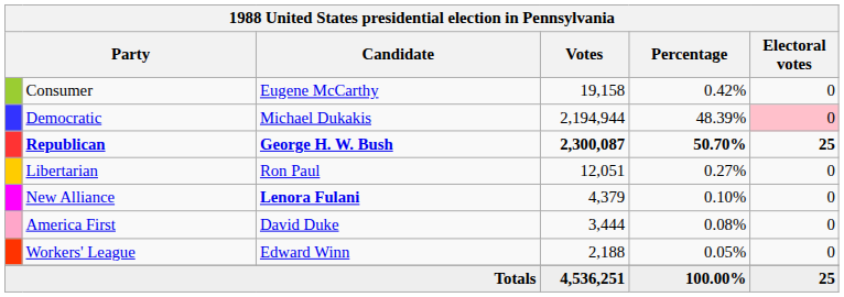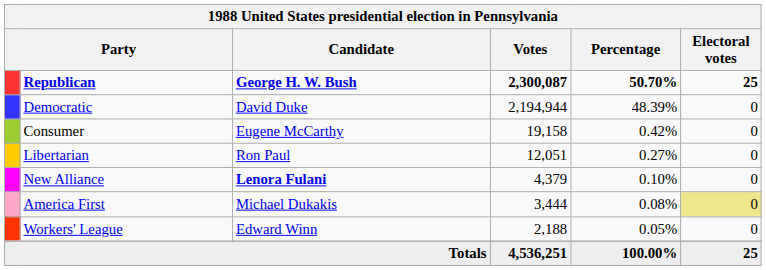 <table class="wikitable" style="font-size: 95%;">
 <tr>
 <th colspan="6">1988 United States presidential election in Pennsylvania</th>
 </tr>
 <tr>
 <th colspan="2" style="width: 15em">Party</th>
 <th style="width: 17em">Candidate</th>
 <th style="width: 5em">Votes</th>
 <th style="width: 7em">Percentage</th>
 <th style="width: 5em">Electoral votes</th>
 </tr>
 <tr>
+<th style="background-color:#FF3333; width: 3px"></th>
+<td style="width: 130px"><strong><a href='#'>Republican</a></strong></td>
+<td><strong><a href='#'>George H. W. Bush</a></strong></td>
+<td align="right"><strong>2,300,087</strong></td>
+<td align="right"><strong>50.70%</strong></td>
+<td align="right"><strong>25</strong></td>
+</tr>
+<tr>
+<th style="background-color:#3333FF; width: 3px"></th>
+<td style="width: 130px"><a href='#'>Democratic</a></td>
+<td><a href='#'>David Duke</a></td>
+<td align="right">2,194,944</td>
+<td align="right">48.39%</td>
+<td align="right">0</td>
+</tr>
+<tr>
 <th style="background-color:#9ACD32; width: 3px"></th>
 <td style="width: 130px">Consumer</td>
 <td><a href='#'>Eugene McCarthy</a></td>
 <td align="right">19,158</td>
 <td align="right">0.42%</td>
 <td align="right">0</td>
-</tr>
-<tr>
-<th style="background-color:#3333FF; width: 3px"></th>
-<td style="width: 130px"><a href='#'>Democratic</a></td>
-<td><a href='#'>Michael Dukakis</a></td>
-<td align="right">2,194,944</td>
-<td align="right">48.39%</td>
-<td align="right" style="background: pink;">0</td>
-</tr>
-<tr>
-<th style="background-color:#FF3333; width: 3px"></th>
-<td style="width: 130px"><strong><a href='#'>Republican</a></strong></td>
-<td><strong><a href='#'>George H. W. Bush</a></strong></td>
-<td align="right"><strong>2,300,087</strong></td>
-<td align="right"><strong>50.70%</strong></td>
-<td align="right"><strong>25</strong></td>
 </tr>
 <tr>
 <th style="background-color:#FFCC00; width: 3px"></th>
 <td style="width: 130px"><a href='#'>Libertarian</a></td>
 <td><a href='#'>Ron Paul</a></td>
 <td align="right">12,051</td>
 <td align="right">0.27%</td>
 <td align="right">0</td>
 </tr>
 <tr>
 <th style="background-color:#FF00FF; width: 3px"></th>
 <td style="width: 130px"><a href='#'>New Alliance</a></td>
 <td><strong><a href='#'>Lenora Fulani</a></strong></td>
 <td align="right">4,379</td>
 <td align="right">0.10%</td>
 <td align="right">0</td>
 </tr>
 <tr>
 <th style="background-color:#FFA6C9; width: 3px"></th>
 <td style="width: 130px"><a href='#'>America First</a></td>
-<td><a href='#'>David Duke</a></td>
+<td><a href='#'>Michael Dukakis</a></td>
 <td align="right">3,444</td>
 <td align="right">0.08%</td>
-<td align="right">0</td>
+<td align="right" style="background: khaki;">0</td>
 </tr>
 <tr>
 <th style="background-color:#FF3300; width: 3px"></th>
 <td style="width: 130px"><a href='#'>Workers' League</a></td>
 <td><a href='#'>Edward Winn</a></td>
 <td align="right">2,188</td>
 <td align="right">0.05%</td>
 <td align="right">0</td>
 </tr>
 <tr>
 </tr>
 <tr bgcolor="#EEEEEE">
 <td colspan="3" align="right"><strong>Totals</strong></td>
 <td align="right"><strong>4,536,251</strong></td>
 <td align="right"><strong>100.00%</strong></td>
 <td align="right"><strong>25</strong></td>
 </tr>
 </table>
